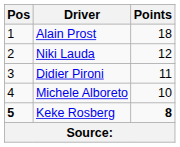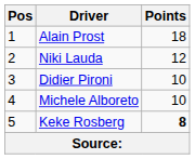 <table class="wikitable" style="font-size: 95%;">
 <tr>
 <th>Pos</th>
 <th>Driver</th>
 <th>Points</th>
 </tr>
 <tr>
 <td>1</td>
 <td> <a href='#'>Alain Prost</a></td>
 <td style="text-align:right;">18</td>
 </tr>
 <tr>
 <td>2</td>
 <td> <a href='#'>Niki Lauda</a></td>
 <td style="text-align:right;">12</td>
 </tr>
 <tr>
 <td>3</td>
 <td> <a href='#'>Didier Pironi</a></td>
-<td style="text-align:right;">11</td>
+<td style="text-align:right;">10</td>
 </tr>
 <tr>
 <td>4</td>
 <td> <a href='#'>Michele Alboreto</a></td>
 <td style="text-align:right;">10</td>
 </tr>
 <tr>
-<td><strong>5</strong></td>
+<td>5</td>
 <td> <a href='#'>Keke Rosberg</a></td>
 <td style="text-align:right;"><strong>8</strong></td>
 </tr>
 <tr>
 <th colspan=4>Source:</th>
 </tr>
 </table>
